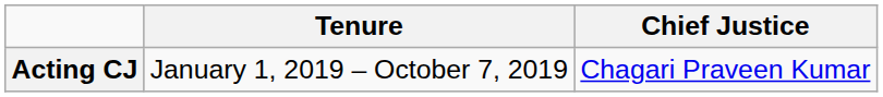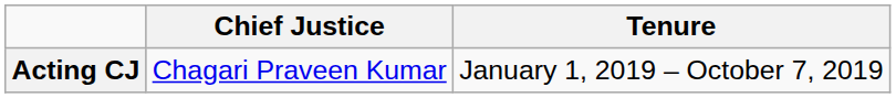 <table class="wikitable sortable">
 <tr>
 <td></td>
+<th>Chief Justice</th>
 <th>Tenure</th>
-<th>Chief Justice</th>
 </tr>
 <tr>
 <th>Acting CJ</th>
+<td><a href='#'>Chagari Praveen Kumar</a></td>
 <td>January 1, 2019 – October 7, 2019</td>
-<td><a href='#'>Chagari Praveen Kumar</a></td>
 </tr>
 </table>
